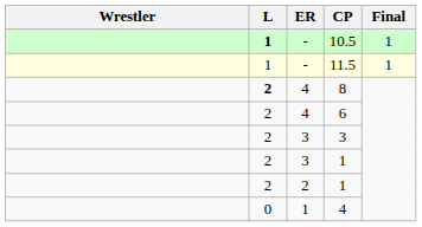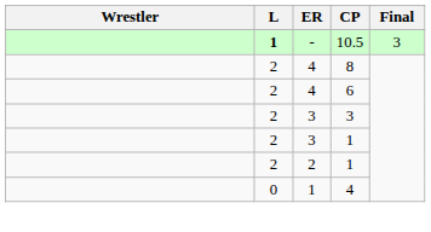 <table class="wikitable" style="text-align: center;" |>
 <tr>
 <th width="250">Wrestler</th>
 <th width="32">L</th>
 <th width="32">ER</th>
 <th width="32">CP</th>
 <th width="50">Final</th>
 </tr>
 <tr bgcolor="ccffcc">
 <td style="text-align:left;"></td>
 <td><strong>1</strong></td>
 <td>-</td>
 <td>10.5</td>
-<td>1</td>
-</tr>
-<tr bgcolor="lightyellow">
-<td style="text-align:left;"></td>
-<td>1</td>
-<td>-</td>
-<td>11.5</td>
-<td>1</td>
+<td>3</td>
 </tr>
 <tr>
 <td style="text-align:left;"></td>
-<td><strong>2</strong></td>
+<td>2</td>
 <td>4</td>
 <td>8</td>
 </tr>
 <tr>
 <td style="text-align:left;"></td>
 <td>2</td>
 <td>4</td>
 <td>6</td>
 </tr>
 <tr>
 <td style="text-align:left;"></td>
 <td>2</td>
 <td>3</td>
 <td>3</td>
 </tr>
 <tr>
 <td style="text-align:left;"></td>
 <td>2</td>
 <td>3</td>
 <td>1</td>
 </tr>
 <tr>
 <td style="text-align:left;"></td>
 <td>2</td>
 <td>2</td>
 <td>1</td>
 </tr>
 <tr>
 <td style="text-align:left;"></td>
 <td>0</td>
 <td>1</td>
 <td>4</td>
 </tr>
 </table>
